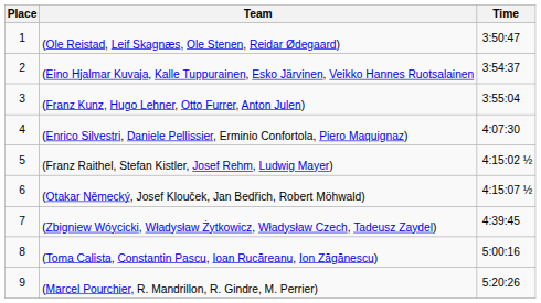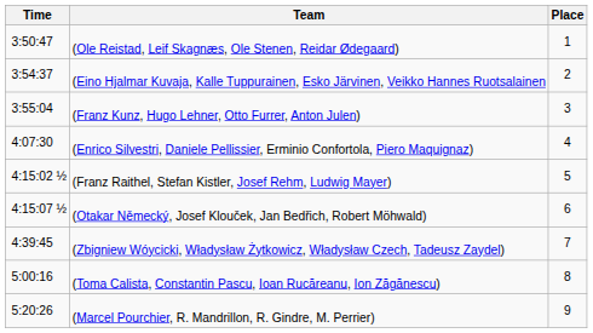 <table class='wikitable'>
 <tr bgcolor='#efefef'>
+<th>Time</th>
+<th>Team</th>
 <th>Place</th>
-<th>Team</th>
-<th>Time</th>
 </tr>
 <tr>
+<td> 3:50:47</td>
+<td><br>(<a href='#'>Ole Reistad</a>, <a href='#'>Leif Skagnæs</a>, <a href='#'>Ole Stenen</a>, <a href='#'>Reidar Ødegaard</a>)</td>
 <td align=center>1</td>
-<td><br>(<a href='#'>Ole Reistad</a>, <a href='#'>Leif Skagnæs</a>, <a href='#'>Ole Stenen</a>, <a href='#'>Reidar Ødegaard</a>)</td>
-<td> 3:50:47</td>
 </tr>
 <tr>
+<td> 3:54:37</td>
+<td><br>(<a href='#'>Eino Hjalmar Kuvaja</a>, <a href='#'>Kalle Tuppurainen</a>, <a href='#'>Esko Järvinen</a>, <a href='#'>Veikko Hannes Ruotsalainen</a></td>
 <td align=center>2</td>
-<td><br>(<a href='#'>Eino Hjalmar Kuvaja</a>, <a href='#'>Kalle Tuppurainen</a>, <a href='#'>Esko Järvinen</a>, <a href='#'>Veikko Hannes Ruotsalainen</a></td>
-<td> 3:54:37</td>
 </tr>
 <tr>
+<td> 3:55:04</td>
+<td><br>(<a href='#'>Franz Kunz</a>, <a href='#'>Hugo Lehner</a>, <a href='#'>Otto Furrer</a>, <a href='#'>Anton Julen</a>)</td>
 <td align=center>3</td>
-<td><br>(<a href='#'>Franz Kunz</a>, <a href='#'>Hugo Lehner</a>, <a href='#'>Otto Furrer</a>, <a href='#'>Anton Julen</a>)</td>
-<td> 3:55:04</td>
 </tr>
 <tr>
+<td> 4:07:30</td>
+<td><br>(<a href='#'>Enrico Silvestri</a>, <a href='#'>Daniele Pellissier</a>, Erminio Confortola, <a href='#'>Piero Maquignaz</a>)</td>
 <td align=center>4</td>
-<td><br>(<a href='#'>Enrico Silvestri</a>, <a href='#'>Daniele Pellissier</a>, Erminio Confortola, <a href='#'>Piero Maquignaz</a>)</td>
-<td> 4:07:30</td>
 </tr>
 <tr>
+<td> 4:15:02 ½</td>
+<td><br>(Franz Raithel, Stefan Kistler, <a href='#'>Josef Rehm</a>, <a href='#'>Ludwig Mayer</a>)</td>
 <td align=center>5</td>
-<td><br>(Franz Raithel, Stefan Kistler, <a href='#'>Josef Rehm</a>, <a href='#'>Ludwig Mayer</a>)</td>
-<td> 4:15:02 ½</td>
 </tr>
 <tr>
+<td> 4:15:07 ½</td>
+<td><br>(<a href='#'>Otakar Německý</a>, Josef Klouček, Jan Bedřich, Robert Möhwald)</td>
 <td align=center>6</td>
-<td><br>(<a href='#'>Otakar Německý</a>, Josef Klouček, Jan Bedřich, Robert Möhwald)</td>
-<td> 4:15:07 ½</td>
 </tr>
 <tr>
+<td> 4:39:45</td>
+<td><br>(<a href='#'>Zbigniew Wóycicki</a>, <a href='#'>Władysław Żytkowicz</a>, <a href='#'>Władysław Czech</a>, <a href='#'>Tadeusz Zaydel</a>)</td>
 <td align=center>7</td>
-<td><br>(<a href='#'>Zbigniew Wóycicki</a>, <a href='#'>Władysław Żytkowicz</a>, <a href='#'>Władysław Czech</a>, <a href='#'>Tadeusz Zaydel</a>)</td>
-<td> 4:39:45</td>
 </tr>
 <tr>
+<td> 5:00:16</td>
+<td><br>(<a href='#'>Toma Calista</a>, <a href='#'>Constantin Pascu</a>, <a href='#'>Ioan Rucăreanu</a>, <a href='#'>Ion Zăgănescu</a>)</td>
 <td align=center>8</td>
-<td><br>(<a href='#'>Toma Calista</a>, <a href='#'>Constantin Pascu</a>, <a href='#'>Ioan Rucăreanu</a>, <a href='#'>Ion Zăgănescu</a>)</td>
-<td> 5:00:16</td>
 </tr>
 <tr>
+<td> 5:20:26</td>
+<td><br>(<a href='#'>Marcel Pourchier</a>, R. Mandrillon, R. Gindre, M. Perrier)</td>
 <td align=center>9</td>
-<td><br>(<a href='#'>Marcel Pourchier</a>, R. Mandrillon, R. Gindre, M. Perrier)</td>
-<td> 5:20:26</td>
 </tr>
 </table>
